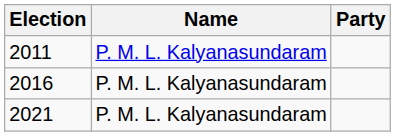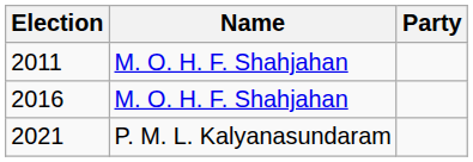 <table class="wikitable sortable">
 <tr>
 <th>Election</th>
 <th>Name</th>
 <th colspan=2>Party</th>
 </tr>
 <tr>
 <td>2011</td>
-<td><a href='#'>P. M. L. Kalyanasundaram</a></td>
+<td><a href='#'>M. O. H. F. Shahjahan</a></td>
 <td></td>
 </tr>
 <tr>
 <td>2016</td>
-<td>P. M. L. Kalyanasundaram</td>
+<td><a href='#'>M. O. H. F. Shahjahan</a></td>
 <td></td>
 </tr>
 <tr>
 <td>2021</td>
 <td>P. M. L. Kalyanasundaram</td>
 <td></td>
 </tr>
 </table>
